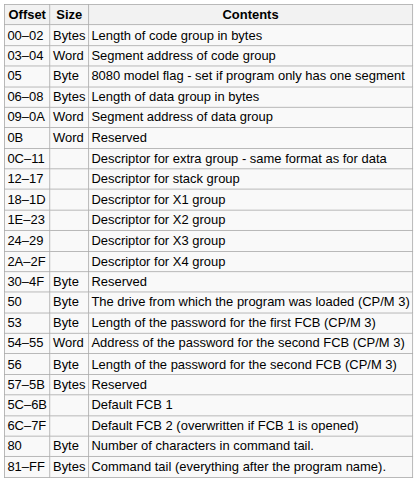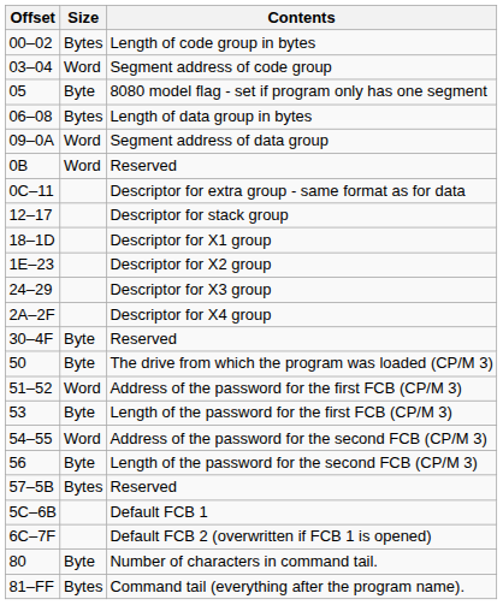 <table class="wikitable">
 <tr>
 <th>Offset</th>
 <th>Size</th>
 <th>Contents</th>
 </tr>
 <tr>
 <td>00–02</td>
 <td>Bytes</td>
 <td>Length of code group in bytes</td>
 </tr>
 <tr>
 <td>03–04</td>
 <td>Word</td>
 <td>Segment address of code group</td>
 </tr>
 <tr>
 <td>05</td>
 <td>Byte</td>
 <td>8080 model flag - set if program only has one segment</td>
 </tr>
 <tr>
 <td>06–08</td>
 <td>Bytes</td>
 <td>Length of data group in bytes</td>
 </tr>
 <tr>
 <td>09–0A</td>
 <td>Word</td>
 <td>Segment address of data group</td>
 </tr>
 <tr>
 <td>0B</td>
 <td>Word</td>
 <td>Reserved</td>
 </tr>
 <tr>
 <td>0C–11</td>
 <td></td>
 <td>Descriptor for extra group - same format as for data</td>
 </tr>
 <tr>
 <td>12–17</td>
 <td></td>
 <td>Descriptor for stack group</td>
 </tr>
 <tr>
 <td>18–1D</td>
 <td></td>
 <td>Descriptor for X1 group</td>
 </tr>
 <tr>
 <td>1E–23</td>
 <td></td>
 <td>Descriptor for X2 group</td>
 </tr>
 <tr>
 <td>24–29</td>
 <td></td>
 <td>Descriptor for X3 group</td>
 </tr>
 <tr>
 <td>2A–2F</td>
 <td></td>
 <td>Descriptor for X4 group</td>
 </tr>
 <tr>
 <td>30–4F</td>
 <td>Byte</td>
 <td>Reserved</td>
 </tr>
 <tr>
 <td>50</td>
 <td>Byte</td>
 <td>The drive from which the program was loaded (CP/M 3)</td>
 </tr>
 <tr>
+<td>51–52</td>
+<td>Word</td>
+<td>Address of the password for the first FCB (CP/M 3)</td>
+</tr>
+<tr>
 <td>53</td>
 <td>Byte</td>
 <td>Length of the password for the first FCB (CP/M 3)</td>
 </tr>
 <tr>
 <td>54–55</td>
 <td>Word</td>
 <td>Address of the password for the second FCB (CP/M 3)</td>
 </tr>
 <tr>
 <td>56</td>
 <td>Byte</td>
 <td>Length of the password for the second FCB (CP/M 3)</td>
 </tr>
 <tr>
 <td>57–5B</td>
 <td>Bytes</td>
 <td>Reserved</td>
 </tr>
 <tr>
 <td>5C–6B</td>
 <td></td>
 <td>Default FCB 1</td>
 </tr>
 <tr>
 <td>6C–7F</td>
 <td></td>
 <td>Default FCB 2 (overwritten if FCB 1 is opened)</td>
 </tr>
 <tr>
 <td>80</td>
 <td>Byte</td>
 <td>Number of characters in command tail.</td>
 </tr>
 <tr>
 <td>81–FF</td>
 <td>Bytes</td>
 <td>Command tail (everything after the program name).</td>
 </tr>
 </table>
